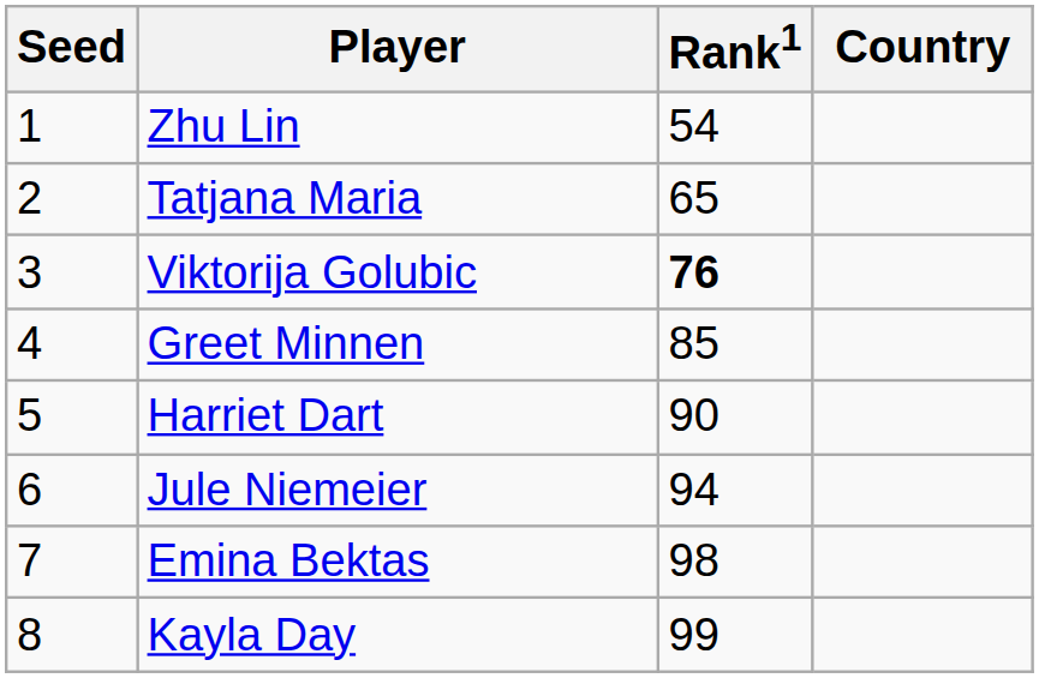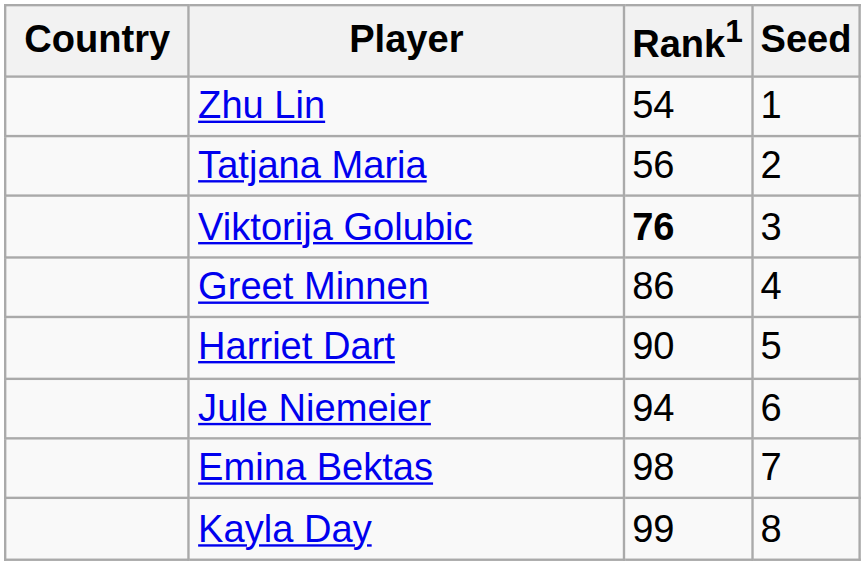 <table class="sortable wikitable">
 <tr>
-<th>Seed</th>
+<th width="70">Country</th>
 <th width="175">Player</th>
 <th>Rank<sup>1</sup></th>
-<th width="70">Country</th>
+<th>Seed</th>
 </tr>
 <tr>
-<td>1</td>
+<td></td>
 <td><a href='#'>Zhu Lin</a></td>
 <td>54</td>
-<td></td>
+<td>1</td>
 </tr>
 <tr>
+<td></td>
+<td><a href='#'>Tatjana Maria</a></td>
+<td>56</td>
 <td>2</td>
-<td><a href='#'>Tatjana Maria</a></td>
-<td>65</td>
-<td></td>
 </tr>
 <tr>
-<td>3</td>
+<td></td>
 <td><a href='#'>Viktorija Golubic</a></td>
 <td><strong>76</strong></td>
-<td></td>
+<td>3</td>
 </tr>
 <tr>
+<td></td>
+<td><a href='#'>Greet Minnen</a></td>
+<td>86</td>
 <td>4</td>
-<td><a href='#'>Greet Minnen</a></td>
-<td>85</td>
-<td></td>
 </tr>
 <tr>
-<td>5</td>
+<td></td>
 <td><a href='#'>Harriet Dart</a></td>
 <td>90</td>
-<td></td>
+<td>5</td>
 </tr>
 <tr>
-<td>6</td>
+<td></td>
 <td><a href='#'>Jule Niemeier</a></td>
 <td>94</td>
-<td></td>
+<td>6</td>
 </tr>
 <tr>
-<td>7</td>
+<td></td>
 <td><a href='#'>Emina Bektas</a></td>
 <td>98</td>
-<td></td>
+<td>7</td>
 </tr>
 <tr>
-<td>8</td>
+<td></td>
 <td><a href='#'>Kayla Day</a></td>
 <td>99</td>
-<td></td>
+<td>8</td>
 </tr>
 </table>
